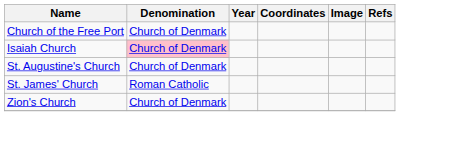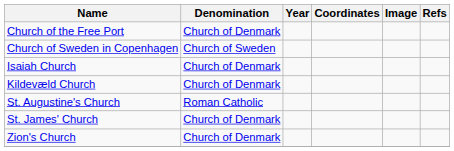 <table class="wikitable sortable">
 <tr>
 <th>Name</th>
 <th>Denomination</th>
 <th>Year</th>
 <th>Coordinates</th>
 <th>Image</th>
 <th>Refs</th>
 </tr>
 <tr>
 <td><a href='#'>Church of the Free Port</a></td>
 <td><a href='#'>Church of Denmark</a></td>
 <td></td>
 <td></td>
 <td></td>
 <td></td>
 </tr>
 <tr>
+<td><a href='#'>Church of Sweden in Copenhagen</a></td>
+<td><a href='#'>Church of Sweden</a></td>
+<td></td>
+<td></td>
+<td></td>
+<td></td>
+</tr>
+<tr>
 <td><a href='#'>Isaiah Church</a></td>
-<td style="background: pink;"><a href='#'>Church of Denmark</a></td>
+<td><a href='#'>Church of Denmark</a></td>
+<td></td>
+<td></td>
+<td></td>
+<td></td>
+</tr>
+<tr>
+<td><a href='#'>Kildevæld Church</a></td>
+<td><a href='#'>Church of Denmark</a></td>
 <td></td>
 <td></td>
 <td></td>
 <td></td>
 </tr>
 <tr>
 <td><a href='#'>St. Augustine's Church</a></td>
-<td><a href='#'>Church of Denmark</a></td>
+<td><a href='#'>Roman Catholic</a></td>
 <td></td>
 <td></td>
 <td></td>
 <td></td>
 </tr>
 <tr>
 <td><a href='#'>St. James' Church</a></td>
-<td><a href='#'>Roman Catholic</a></td>
+<td><a href='#'>Church of Denmark</a></td>
 <td></td>
 <td></td>
 <td></td>
 <td></td>
 </tr>
 <tr>
 <td><a href='#'>Zion's Church</a></td>
 <td><a href='#'>Church of Denmark</a></td>
 <td></td>
 <td></td>
 <td></td>
 <td></td>
 </tr>
 <tr>
 </tr>
 </table>
